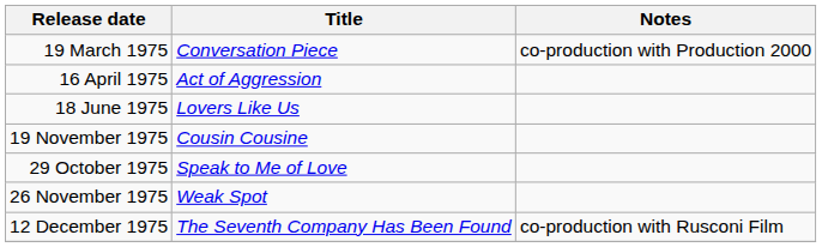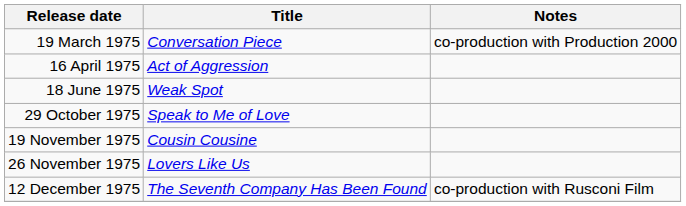 <table class="wikitable sortable">
 <tr>
 <th scope="col">Release date</th>
 <th>Title</th>
 <th>Notes</th>
 </tr>
 <tr>
 <td style="text-align:right;">19 March 1975</td>
 <td><em><a href='#'>Conversation Piece</a></em></td>
 <td>co-production with Production 2000</td>
 </tr>
 <tr>
 <td style="text-align:right;">16 April 1975</td>
 <td><em><a href='#'>Act of Aggression</a></em></td>
 <td></td>
 </tr>
 <tr>
 <td style="text-align:right;">18 June 1975</td>
-<td><em><a href='#'>Lovers Like Us</a></em></td>
+<td><em><a href='#'>Weak Spot</a></em></td>
+<td></td>
+</tr>
+<tr>
+<td style="text-align:right;">29 October 1975</td>
+<td><em><a href='#'>Speak to Me of Love</a></em></td>
 <td></td>
 </tr>
 <tr>
 <td style="text-align:right;">19 November 1975</td>
 <td><em><a href='#'>Cousin Cousine</a></em></td>
 <td></td>
 </tr>
 <tr>
-<td style="text-align:right;">29 October 1975</td>
-<td><em><a href='#'>Speak to Me of Love</a></em></td>
-<td></td>
-</tr>
-<tr>
 <td style="text-align:right;">26 November 1975</td>
-<td><em><a href='#'>Weak Spot</a></em></td>
+<td><em><a href='#'>Lovers Like Us</a></em></td>
 <td></td>
 </tr>
 <tr>
 <td style="text-align:right;">12 December 1975</td>
 <td><em><a href='#'>The Seventh Company Has Been Found</a></em></td>
 <td>co-production with Rusconi Film</td>
 </tr>
 <tr>
 </tr>
 </table>
